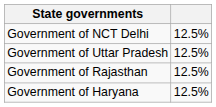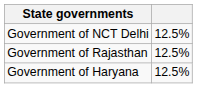 <table class="wikitable">
 <tr>
 <th>State governments</th>
 <th></th>
 </tr>
 <tr>
 <td>Government of NCT Delhi</td>
-<td>12.5%</td>
-</tr>
-<tr>
-<td>Government of Uttar Pradesh</td>
 <td>12.5%</td>
 </tr>
 <tr>
 <td>Government of Rajasthan</td>
 <td>12.5%</td>
 </tr>
 <tr>
 <td>Government of Haryana</td>
 <td>12.5%</td>
 </tr>
 </table>
